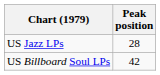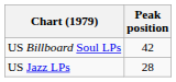 <table class="wikitable">
 <tr>
 <th>Chart (1979)</th>
 <th>Peak<br>position</th>
 </tr>
 <tr>
+<td>US <em>Billboard</em> <a href='#'>Soul LPs</a></td>
+<td align=center>42</td>
+</tr>
+<tr>
 <td>US <a href='#'>Jazz LPs</a></td>
 <td align=center>28</td>
 </tr>
-<tr>
-<td>US <em>Billboard</em> <a href='#'>Soul LPs</a></td>
-<td align=center>42</td>
-</tr>
 </table>
